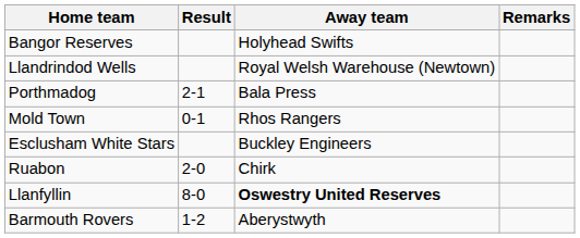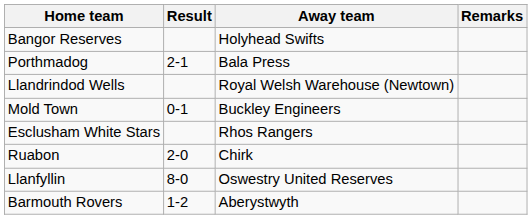 <table class="wikitable">
 <tr>
 <th>Home team</th>
 <th>Result</th>
 <th>Away team</th>
 <th>Remarks</th>
 </tr>
 <tr>
 <td>Bangor Reserves</td>
 <td></td>
 <td>Holyhead Swifts</td>
 <td></td>
 </tr>
 <tr>
+<td>Porthmadog</td>
+<td>2-1</td>
+<td>Bala Press</td>
+<td></td>
+</tr>
+<tr>
 <td>Llandrindod Wells</td>
 <td></td>
 <td>Royal Welsh Warehouse (Newtown)</td>
 <td></td>
 </tr>
 <tr>
-<td>Porthmadog</td>
-<td>2-1</td>
-<td>Bala Press</td>
-<td></td>
-</tr>
-<tr>
 <td>Mold Town</td>
 <td>0-1</td>
-<td>Rhos Rangers</td>
+<td>Buckley Engineers</td>
 <td></td>
 </tr>
 <tr>
 <td>Esclusham White Stars</td>
 <td></td>
-<td>Buckley Engineers</td>
+<td>Rhos Rangers</td>
 <td></td>
 </tr>
 <tr>
 <td>Ruabon</td>
 <td>2-0</td>
 <td>Chirk</td>
 <td></td>
 </tr>
 <tr>
 <td>Llanfyllin</td>
 <td>8-0</td>
-<td><strong> Oswestry United Reserves</strong></td>
+<td> Oswestry United Reserves</td>
 <td></td>
 </tr>
 <tr>
 <td>Barmouth Rovers</td>
 <td>1-2</td>
 <td>Aberystwyth</td>
 <td></td>
 </tr>
 </table>
